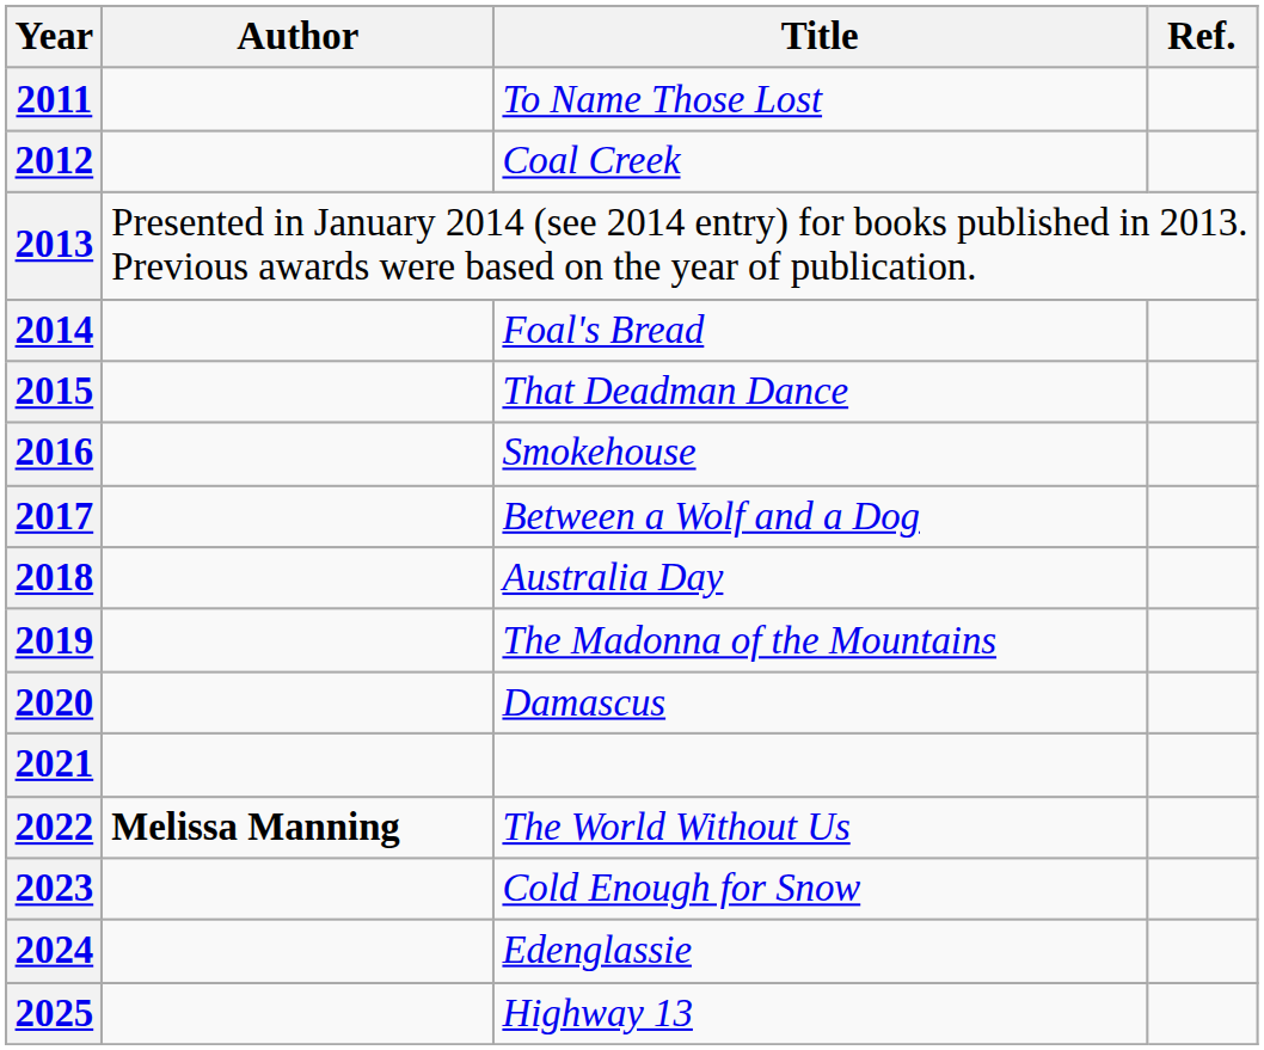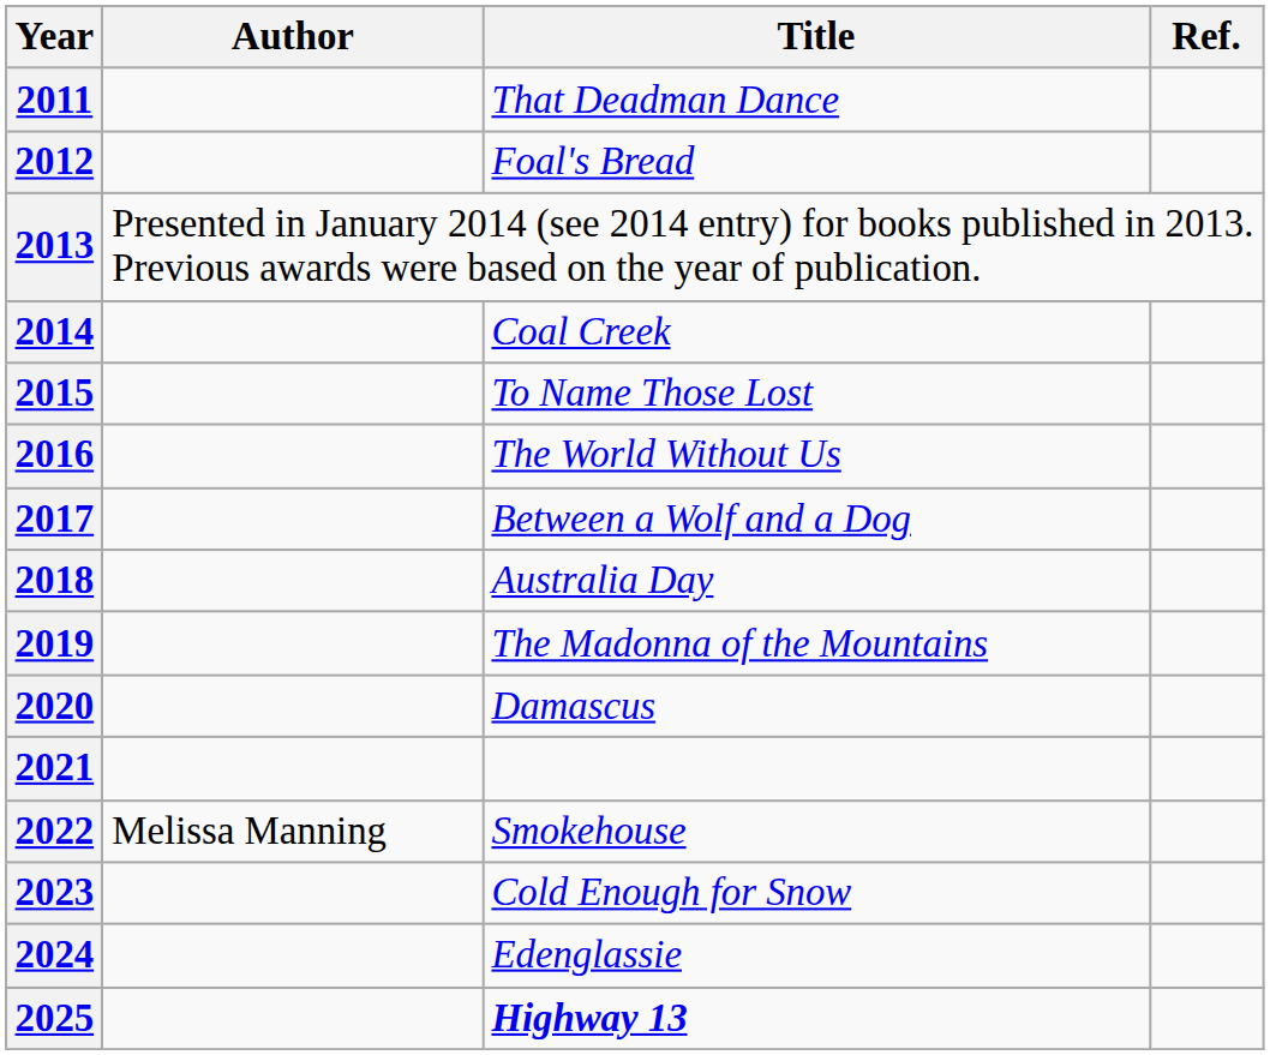 <table class="wikitable sortable mw-collapsible">
 <tr>
 <th>Year</th>
 <th>Author</th>
 <th>Title</th>
 <th>Ref.</th>
 </tr>
 <tr>
 <th><a href='#'>2011</a></th>
 <td></td>
-<td><em><a href='#'>To Name Those Lost</a></em></td>
+<td><em><a href='#'>That Deadman Dance</a></em></td>
 <td></td>
 </tr>
 <tr>
 <th><a href='#'>2012</a></th>
 <td></td>
-<td><em><a href='#'>Coal Creek</a></em></td>
+<td><em><a href='#'>Foal's Bread</a></em></td>
 <td></td>
 </tr>
 <tr>
 <th><a href='#'>2013</a></th>
 <td colspan="3">Presented in January 2014 (see 2014 entry) for books published in 2013.<br>Previous awards were based on the year of publication.</td>
 </tr>
 <tr>
 <th><a href='#'>2014</a></th>
 <td></td>
-<td><em><a href='#'>Foal's Bread</a></em></td>
+<td><em><a href='#'>Coal Creek</a></em></td>
 <td></td>
 </tr>
 <tr>
 <th><a href='#'>2015</a></th>
 <td></td>
-<td><em><a href='#'>That Deadman Dance</a></em></td>
+<td><em><a href='#'>To Name Those Lost</a></em></td>
 <td></td>
 </tr>
 <tr>
 <th><a href='#'>2016</a></th>
 <td></td>
-<td><em><a href='#'>Smokehouse</a></em></td>
+<td><em><a href='#'>The World Without Us</a></em></td>
 <td></td>
 </tr>
 <tr>
 <th><a href='#'>2017</a></th>
 <td></td>
 <td><em><a href='#'>Between a Wolf and a Dog</a></em></td>
 <td></td>
 </tr>
 <tr>
 <th><a href='#'>2018</a></th>
 <td></td>
 <td><em><a href='#'>Australia Day</a></em></td>
 <td></td>
 </tr>
 <tr>
 <th><a href='#'>2019</a></th>
 <td></td>
 <td><em><a href='#'>The Madonna of the Mountains</a></em></td>
 <td></td>
 </tr>
 <tr>
 <th><a href='#'>2020</a></th>
 <td></td>
 <td><em><a href='#'>Damascus</a></em></td>
 <td></td>
 </tr>
 <tr>
 <th><a href='#'>2021</a></th>
 <td></td>
 <td></td>
 <td></td>
 </tr>
 <tr>
 <th><a href='#'>2022</a></th>
-<td><strong>Melissa Manning</strong></td>
-<td><em><a href='#'>The World Without Us</a></em></td>
+<td>Melissa Manning</td>
+<td><em><a href='#'>Smokehouse</a></em></td>
 <td></td>
 </tr>
 <tr>
 <th><a href='#'>2023</a></th>
 <td></td>
 <td><em><a href='#'>Cold Enough for Snow</a></em></td>
 <td></td>
 </tr>
 <tr>
 <th><a href='#'>2024</a></th>
 <td></td>
 <td><em><a href='#'>Edenglassie</a></em></td>
 <td></td>
 </tr>
 <tr>
 <th><a href='#'>2025</a></th>
 <td></td>
-<td><em><a href='#'>Highway 13</a></em></td>
+<td><strong><em><a href='#'>Highway 13</a></em></strong></td>
 <td></td>
 </tr>
 </table>
